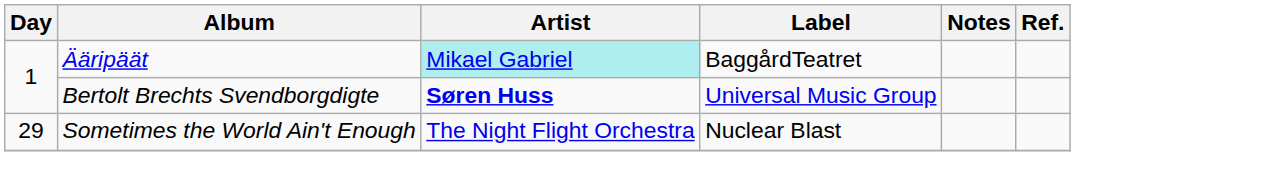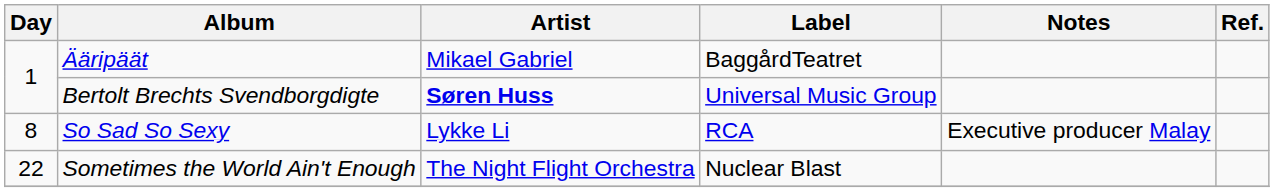 <table class="wikitable">
 <tr>
 <th>Day</th>
 <th>Album</th>
 <th>Artist</th>
 <th>Label</th>
 <th>Notes</th>
 <th>Ref.</th>
 </tr>
 <tr>
 <td rowspan="2" style="text-align:center;">1</td>
 <td><em><a href='#'>Ääripäät</a></em></td>
-<td style="background: paleturquoise;"><a href='#'>Mikael Gabriel</a></td>
+<td><a href='#'>Mikael Gabriel</a></td>
 <td>BaggårdTeatret</td>
 <td></td>
 <td style="text-align:center;"></td>
 </tr>
 <tr>
 <td><em>Bertolt Brechts Svendborgdigte</em></td>
 <td><strong><a href='#'>Søren Huss</a></strong></td>
 <td><a href='#'>Universal Music Group</a></td>
 <td></td>
 <td style="text-align:center;"></td>
 </tr>
 <tr>
-<td rowspan="1" style="text-align:center;">29</td>
+<td rowspan="1" style="text-align:center;">8</td>
+<td><em><a href='#'>So Sad So Sexy</a></em></td>
+<td><a href='#'>Lykke Li</a></td>
+<td><a href='#'>RCA</a></td>
+<td>Executive producer <a href='#'>Malay</a></td>
+<td style="text-align:center;"></td>
+</tr>
+<tr>
+<td rowspan="1" style="text-align:center;">22</td>
 <td><em>Sometimes the World Ain't Enough</em></td>
 <td><a href='#'>The Night Flight Orchestra</a></td>
 <td>Nuclear Blast</td>
 <td></td>
 <td style="text-align:center;"></td>
 </tr>
 <tr>
 </tr>
 </table>
